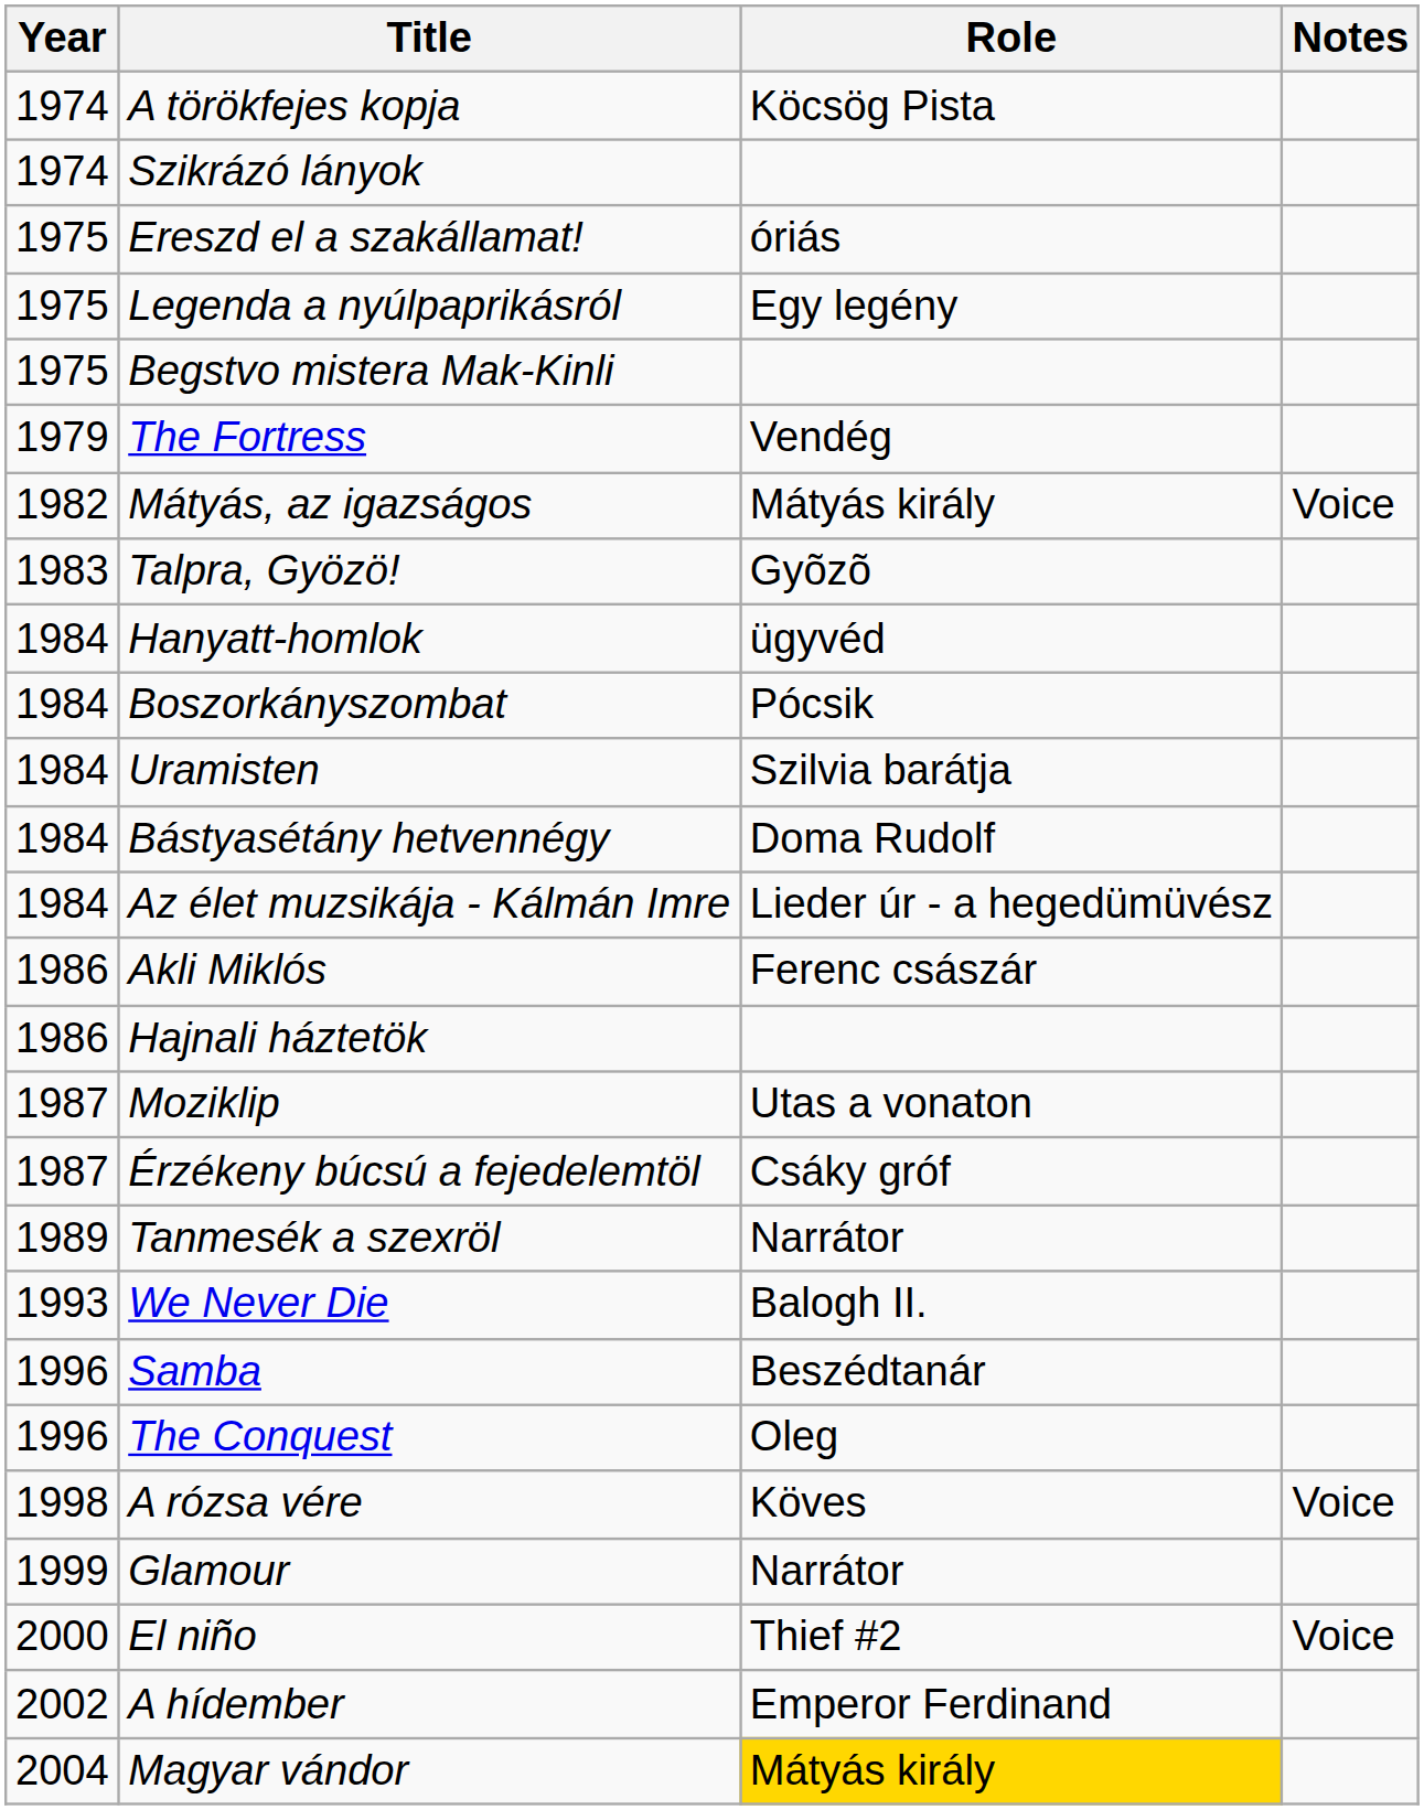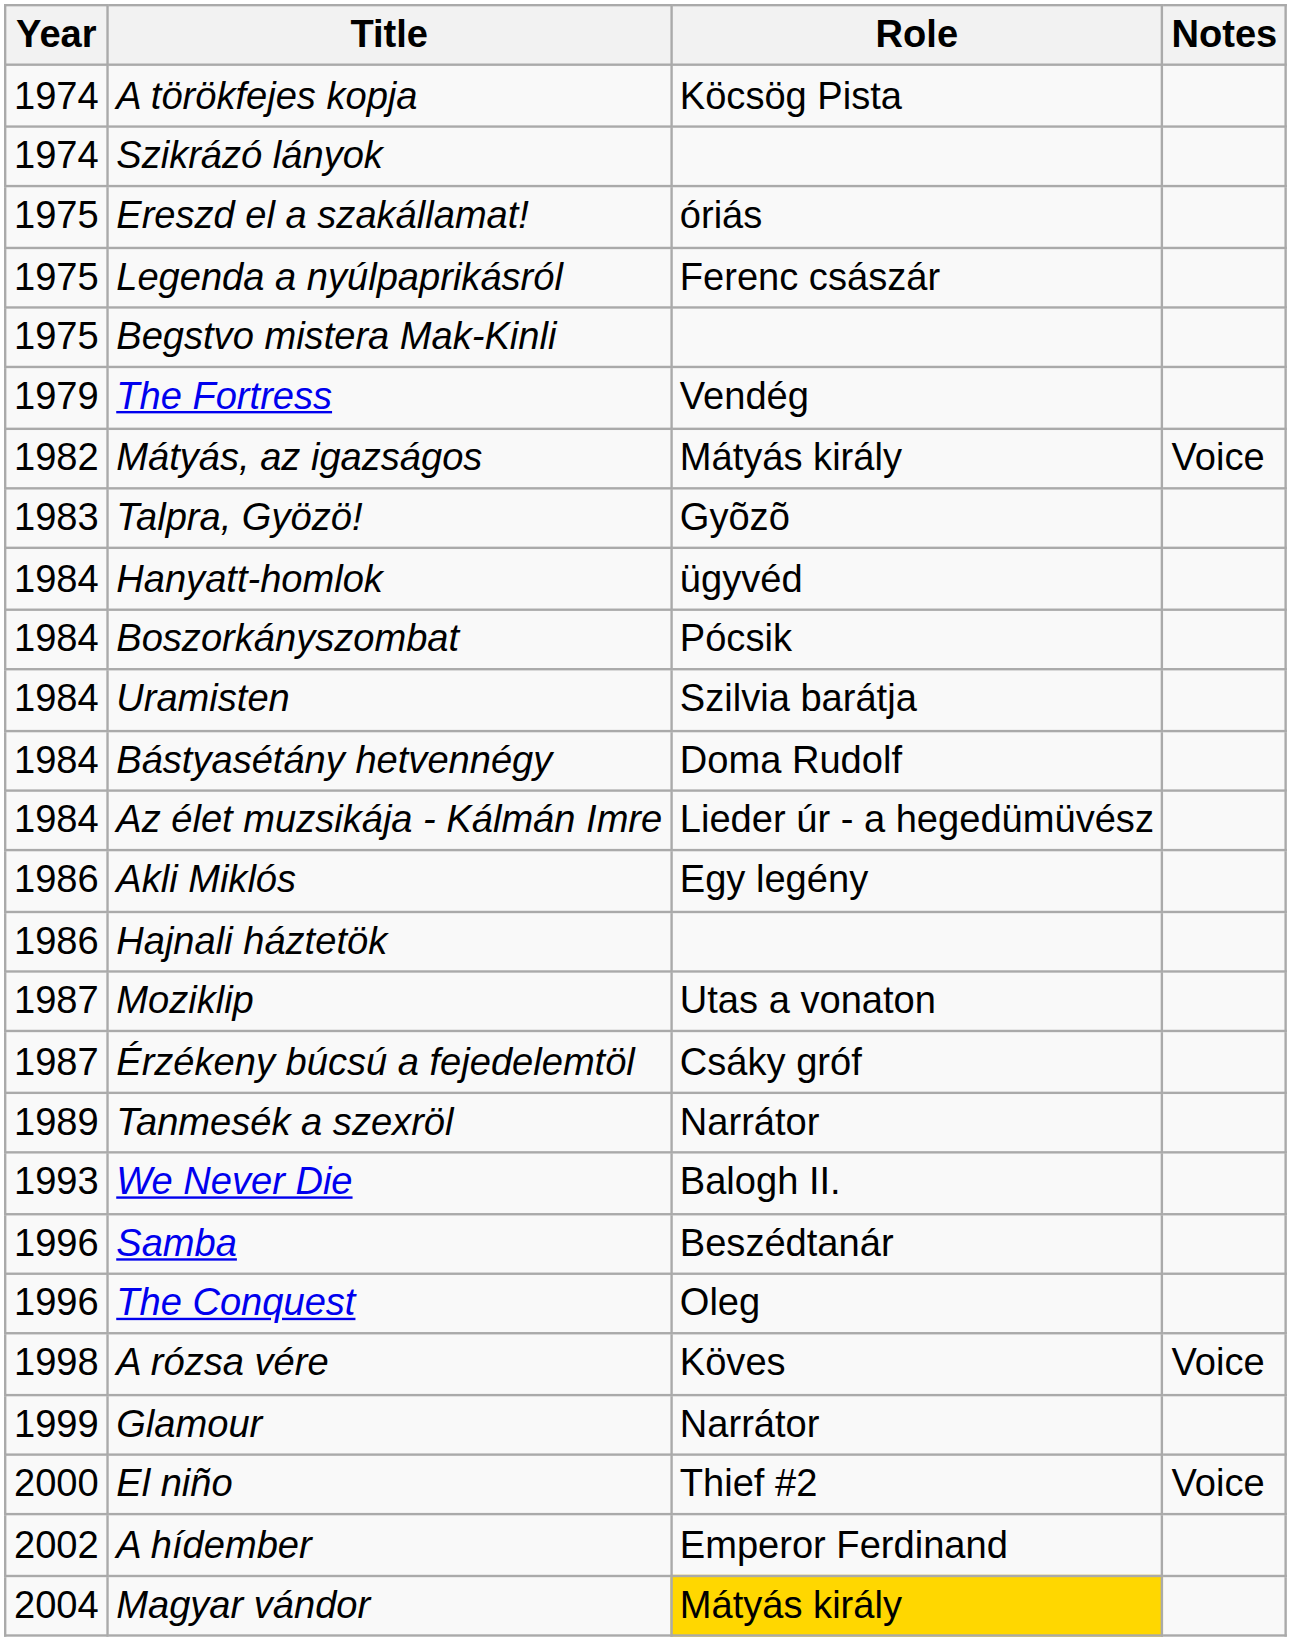 <table class="wikitable">
 <tr>
 <th>Year</th>
 <th>Title</th>
 <th>Role</th>
 <th>Notes</th>
 </tr>
 <tr>
 <td>1974</td>
 <td><em>A törökfejes kopja</em></td>
 <td>Köcsög Pista</td>
 <td></td>
 </tr>
 <tr>
 <td>1974</td>
 <td><em>Szikrázó lányok</em></td>
 <td></td>
 <td></td>
 </tr>
 <tr>
 <td>1975</td>
 <td><em>Ereszd el a szakállamat!</em></td>
 <td>óriás</td>
 <td></td>
 </tr>
 <tr>
 <td>1975</td>
 <td><em>Legenda a nyúlpaprikásról</em></td>
-<td>Egy legény</td>
+<td>Ferenc császár</td>
 <td></td>
 </tr>
 <tr>
 <td>1975</td>
 <td><em>Begstvo mistera Mak-Kinli</em></td>
 <td></td>
 <td></td>
 </tr>
 <tr>
 <td>1979</td>
 <td><em><a href='#'>The Fortress</a></em></td>
 <td>Vendég</td>
 <td></td>
 </tr>
 <tr>
 <td>1982</td>
 <td><em>Mátyás, az igazságos</em></td>
 <td>Mátyás király</td>
 <td>Voice</td>
 </tr>
 <tr>
 <td>1983</td>
 <td><em>Talpra, Gyözö!</em></td>
 <td>Gyõzõ</td>
 <td></td>
 </tr>
 <tr>
 <td>1984</td>
 <td><em>Hanyatt-homlok</em></td>
 <td>ügyvéd</td>
 <td></td>
 </tr>
 <tr>
 <td>1984</td>
 <td><em>Boszorkányszombat</em></td>
 <td>Pócsik</td>
 <td></td>
 </tr>
 <tr>
 <td>1984</td>
 <td><em>Uramisten</em></td>
 <td>Szilvia barátja</td>
 <td></td>
 </tr>
 <tr>
 <td>1984</td>
 <td><em>Bástyasétány hetvennégy</em></td>
 <td>Doma Rudolf</td>
 <td></td>
 </tr>
 <tr>
 <td>1984</td>
 <td><em>Az élet muzsikája - Kálmán Imre</em></td>
 <td>Lieder úr - a hegedümüvész</td>
 <td></td>
 </tr>
 <tr>
 <td>1986</td>
 <td><em>Akli Miklós</em></td>
-<td>Ferenc császár</td>
+<td>Egy legény</td>
 <td></td>
 </tr>
 <tr>
 <td>1986</td>
 <td><em>Hajnali háztetök</em></td>
 <td></td>
 <td></td>
 </tr>
 <tr>
 <td>1987</td>
 <td><em>Moziklip</em></td>
 <td>Utas a vonaton</td>
 <td></td>
 </tr>
 <tr>
 <td>1987</td>
 <td><em>Érzékeny búcsú a fejedelemtöl</em></td>
 <td>Csáky gróf</td>
 <td></td>
 </tr>
 <tr>
 <td>1989</td>
 <td><em>Tanmesék a szexröl</em></td>
 <td>Narrátor</td>
 <td></td>
 </tr>
 <tr>
 <td>1993</td>
 <td><em><a href='#'>We Never Die</a></em></td>
 <td>Balogh II.</td>
 <td></td>
 </tr>
 <tr>
 <td>1996</td>
 <td><em><a href='#'>Samba</a></em></td>
 <td>Beszédtanár</td>
 <td></td>
 </tr>
 <tr>
 <td>1996</td>
 <td><em><a href='#'>The Conquest</a></em></td>
 <td>Oleg</td>
 <td></td>
 </tr>
 <tr>
 <td>1998</td>
 <td><em>A rózsa vére</em></td>
 <td>Köves</td>
 <td>Voice</td>
 </tr>
 <tr>
 <td>1999</td>
 <td><em>Glamour</em></td>
 <td>Narrátor</td>
 <td></td>
 </tr>
 <tr>
 <td>2000</td>
 <td><em>El niño</em></td>
 <td>Thief #2</td>
 <td>Voice</td>
 </tr>
 <tr>
 <td>2002</td>
 <td><em>A hídember</em></td>
 <td>Emperor Ferdinand</td>
 <td></td>
 </tr>
 <tr>
 <td>2004</td>
 <td><em>Magyar vándor</em></td>
 <td style="background: gold;">Mátyás király</td>
 <td></td>
 </tr>
 </table>
